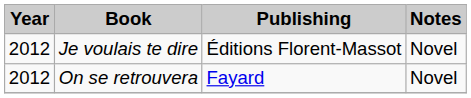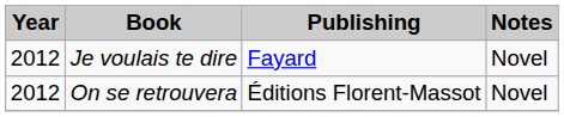 <table class="wikitable">
 <tr>
 <th style="background: #CCCCCC;">Year</th>
 <th style="background: #CCCCCC;">Book</th>
 <th style="background: #CCCCCC;">Publishing</th>
 <th style="background: #CCCCCC;">Notes</th>
 </tr>
 <tr>
 <td>2012</td>
 <td><em>Je voulais te dire</em></td>
-<td>Éditions Florent-Massot</td>
+<td><a href='#'>Fayard</a></td>
 <td>Novel</td>
 </tr>
 <tr>
 <td>2012</td>
 <td><em>On se retrouvera</em></td>
-<td><a href='#'>Fayard</a></td>
+<td>Éditions Florent-Massot</td>
 <td>Novel</td>
 </tr>
 <tr>
 </tr>
 </table>
